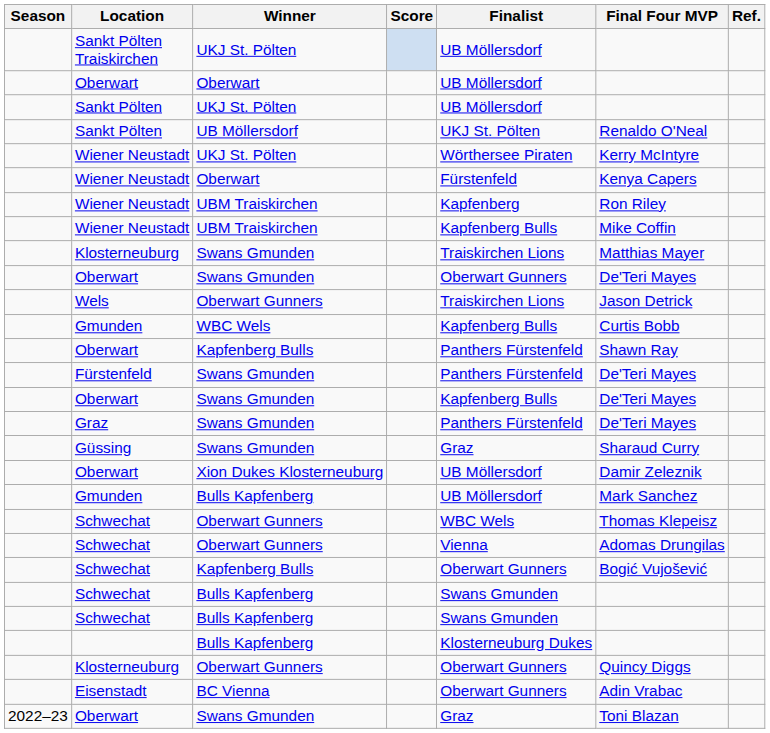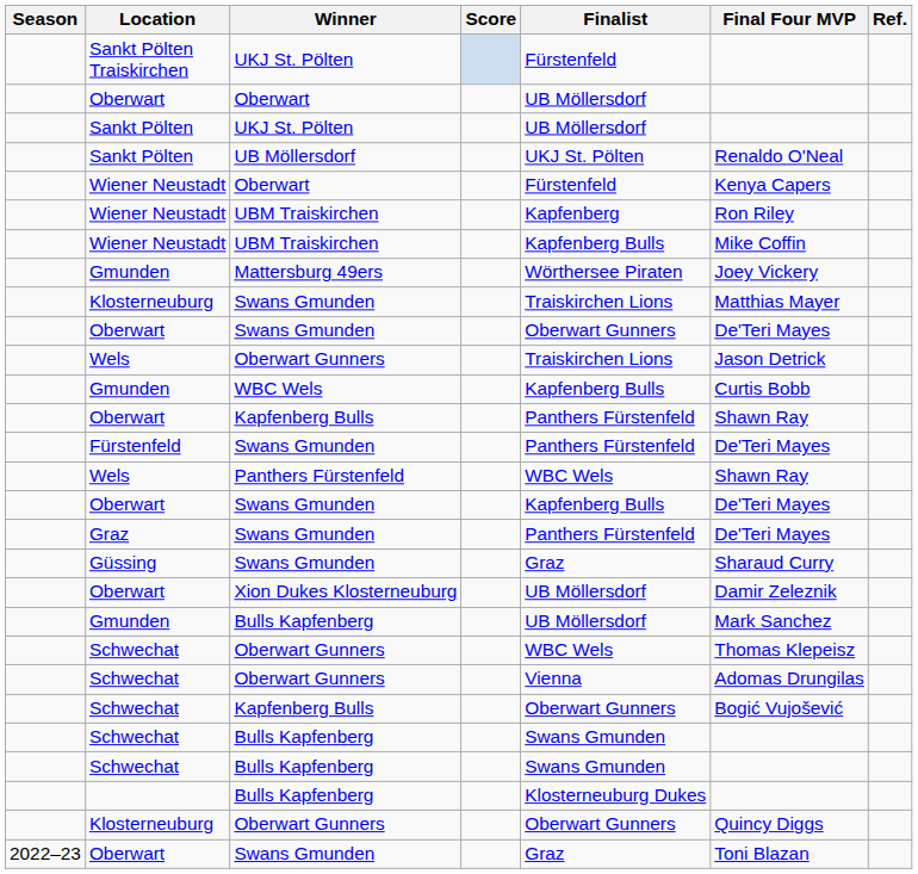 <table class="wikitable sortable">
 <tr>
 <th>Season</th>
 <th>Location</th>
 <th>Winner</th>
 <th>Score</th>
 <th>Finalist</th>
 <th>Final Four MVP</th>
 <th>Ref.</th>
 </tr>
 <tr>
 <td></td>
 <td><a href='#'>Sankt Pölten</a> <br> <a href='#'>Traiskirchen</a></td>
 <td><a href='#'>UKJ St. Pölten</a></td>
 <td bgcolor=cedff2></td>
-<td><a href='#'>UB Möllersdorf</a></td>
+<td><a href='#'>Fürstenfeld</a></td>
 <td></td>
 <td></td>
 </tr>
 <tr>
 <td></td>
 <td><a href='#'>Oberwart</a></td>
 <td><a href='#'>Oberwart</a></td>
 <td></td>
 <td><a href='#'>UB Möllersdorf</a></td>
 <td></td>
 <td></td>
 </tr>
 <tr>
 <td></td>
 <td><a href='#'>Sankt Pölten</a></td>
 <td><a href='#'>UKJ St. Pölten</a></td>
 <td></td>
 <td><a href='#'>UB Möllersdorf</a></td>
 <td></td>
 <td></td>
 </tr>
 <tr>
 <td></td>
 <td><a href='#'>Sankt Pölten</a></td>
 <td><a href='#'>UB Möllersdorf</a></td>
 <td></td>
 <td><a href='#'>UKJ St. Pölten</a></td>
 <td> <a href='#'>Renaldo O'Neal</a></td>
 <td></td>
 </tr>
 <tr>
 <td></td>
 <td><a href='#'>Wiener Neustadt</a></td>
-<td><a href='#'>UKJ St. Pölten</a></td>
-<td></td>
-<td><a href='#'>Wörthersee Piraten</a></td>
-<td> <a href='#'>Kerry McIntyre</a></td>
-<td></td>
-</tr>
-<tr>
-<td></td>
-<td><a href='#'>Wiener Neustadt</a></td>
 <td><a href='#'>Oberwart</a></td>
 <td></td>
 <td><a href='#'>Fürstenfeld</a></td>
 <td> <a href='#'>Kenya Capers</a></td>
 <td></td>
 </tr>
 <tr>
 <td></td>
 <td><a href='#'>Wiener Neustadt</a></td>
 <td><a href='#'>UBM Traiskirchen</a></td>
 <td></td>
 <td><a href='#'>Kapfenberg</a></td>
 <td> <a href='#'>Ron Riley</a></td>
 <td></td>
 </tr>
 <tr>
 <td></td>
 <td><a href='#'>Wiener Neustadt</a></td>
 <td><a href='#'>UBM Traiskirchen</a></td>
 <td></td>
 <td><a href='#'>Kapfenberg Bulls</a></td>
 <td> <a href='#'>Mike Coffin</a></td>
+<td></td>
+</tr>
+<tr>
+<td></td>
+<td><a href='#'>Gmunden</a></td>
+<td><a href='#'>Mattersburg 49ers</a></td>
+<td></td>
+<td><a href='#'>Wörthersee Piraten</a></td>
+<td> <a href='#'>Joey Vickery</a></td>
 <td></td>
 </tr>
 <tr>
 <td></td>
 <td><a href='#'>Klosterneuburg</a></td>
 <td><a href='#'>Swans Gmunden</a></td>
 <td></td>
 <td><a href='#'>Traiskirchen Lions</a></td>
 <td> <a href='#'>Matthias Mayer</a></td>
 <td></td>
 </tr>
 <tr>
 <td></td>
 <td><a href='#'>Oberwart</a></td>
 <td><a href='#'>Swans Gmunden</a></td>
 <td></td>
 <td><a href='#'>Oberwart Gunners</a></td>
 <td> <a href='#'>De'Teri Mayes</a></td>
 <td></td>
 </tr>
 <tr>
 <td></td>
 <td><a href='#'>Wels</a></td>
 <td><a href='#'>Oberwart Gunners</a></td>
 <td></td>
 <td><a href='#'>Traiskirchen Lions</a></td>
 <td> <a href='#'>Jason Detrick</a></td>
 <td></td>
 </tr>
 <tr>
 <td></td>
 <td><a href='#'>Gmunden</a></td>
 <td><a href='#'>WBC Wels</a></td>
 <td></td>
 <td><a href='#'>Kapfenberg Bulls</a></td>
 <td> <a href='#'>Curtis Bobb</a></td>
 <td></td>
 </tr>
 <tr>
 <td></td>
 <td><a href='#'>Oberwart</a></td>
 <td><a href='#'>Kapfenberg Bulls</a></td>
 <td></td>
 <td><a href='#'>Panthers Fürstenfeld</a></td>
 <td> <a href='#'>Shawn Ray</a></td>
 <td></td>
 </tr>
 <tr>
 <td></td>
 <td><a href='#'>Fürstenfeld</a></td>
 <td><a href='#'>Swans Gmunden</a></td>
 <td></td>
 <td><a href='#'>Panthers Fürstenfeld</a></td>
 <td> <a href='#'>De'Teri Mayes</a></td>
+<td></td>
+</tr>
+<tr>
+<td></td>
+<td><a href='#'>Wels</a></td>
+<td><a href='#'>Panthers Fürstenfeld</a></td>
+<td></td>
+<td><a href='#'>WBC Wels</a></td>
+<td> <a href='#'>Shawn Ray</a></td>
 <td></td>
 </tr>
 <tr>
 <td></td>
 <td><a href='#'>Oberwart</a></td>
 <td><a href='#'>Swans Gmunden</a></td>
 <td></td>
 <td><a href='#'>Kapfenberg Bulls</a></td>
 <td> <a href='#'>De'Teri Mayes</a></td>
 <td></td>
 </tr>
 <tr>
 <td></td>
 <td><a href='#'>Graz</a></td>
 <td><a href='#'>Swans Gmunden</a></td>
 <td></td>
 <td><a href='#'>Panthers Fürstenfeld</a></td>
 <td> <a href='#'>De'Teri Mayes</a></td>
 <td></td>
 </tr>
 <tr>
 <td></td>
 <td><a href='#'>Güssing</a></td>
 <td><a href='#'>Swans Gmunden</a></td>
 <td></td>
 <td><a href='#'>Graz</a></td>
 <td> <a href='#'>Sharaud Curry</a></td>
 <td></td>
 </tr>
 <tr>
 <td></td>
 <td><a href='#'>Oberwart</a></td>
 <td><a href='#'>Xion Dukes Klosterneuburg</a></td>
 <td></td>
 <td><a href='#'>UB Möllersdorf</a></td>
 <td> <a href='#'>Damir Zeleznik</a></td>
 <td></td>
 </tr>
 <tr>
 <td></td>
 <td><a href='#'>Gmunden</a></td>
 <td><a href='#'>Bulls Kapfenberg</a></td>
 <td></td>
 <td><a href='#'>UB Möllersdorf</a></td>
 <td> <a href='#'>Mark Sanchez</a></td>
 <td></td>
 </tr>
 <tr>
 <td></td>
 <td><a href='#'>Schwechat</a></td>
 <td><a href='#'>Oberwart Gunners</a></td>
 <td></td>
 <td><a href='#'>WBC Wels</a></td>
 <td> <a href='#'>Thomas Klepeisz</a></td>
 <td></td>
 </tr>
 <tr>
 <td></td>
 <td><a href='#'>Schwechat</a></td>
 <td><a href='#'>Oberwart Gunners</a></td>
 <td></td>
 <td><a href='#'>Vienna</a></td>
 <td> <a href='#'>Adomas Drungilas</a></td>
 <td></td>
 </tr>
 <tr>
 <td></td>
 <td><a href='#'>Schwechat</a></td>
 <td><a href='#'>Kapfenberg Bulls</a></td>
 <td></td>
 <td><a href='#'>Oberwart Gunners</a></td>
 <td> <a href='#'>Bogić Vujošević</a></td>
 <td></td>
 </tr>
 <tr>
 <td></td>
 <td><a href='#'>Schwechat</a></td>
 <td><a href='#'>Bulls Kapfenberg</a></td>
 <td></td>
 <td><a href='#'>Swans Gmunden</a></td>
 <td></td>
 <td></td>
 </tr>
 <tr>
 <td></td>
 <td><a href='#'>Schwechat</a></td>
 <td><a href='#'>Bulls Kapfenberg</a></td>
 <td></td>
 <td><a href='#'>Swans Gmunden</a></td>
 <td></td>
 <td></td>
 </tr>
 <tr>
 <td></td>
 <td></td>
 <td><a href='#'>Bulls Kapfenberg</a></td>
 <td></td>
 <td><a href='#'>Klosterneuburg Dukes</a></td>
 <td></td>
 <td></td>
 </tr>
 <tr>
 <td></td>
 <td><a href='#'>Klosterneuburg</a></td>
 <td><a href='#'>Oberwart Gunners</a></td>
 <td></td>
 <td><a href='#'>Oberwart Gunners</a></td>
 <td> <a href='#'>Quincy Diggs</a></td>
 <td></td>
 </tr>
 <tr>
-<td></td>
-<td><a href='#'>Eisenstadt</a></td>
-<td><a href='#'>BC Vienna</a></td>
-<td></td>
-<td><a href='#'>Oberwart Gunners</a></td>
-<td> <a href='#'>Adin Vrabac</a></td>
-<td></td>
-</tr>
-<tr>
 <td align="center">2022–23</td>
 <td><a href='#'>Oberwart</a></td>
 <td><a href='#'>Swans Gmunden</a></td>
 <td></td>
 <td><a href='#'>Graz</a></td>
 <td> <a href='#'>Toni Blazan</a></td>
 <td></td>
 </tr>
 </table>
